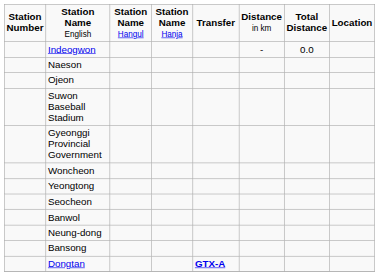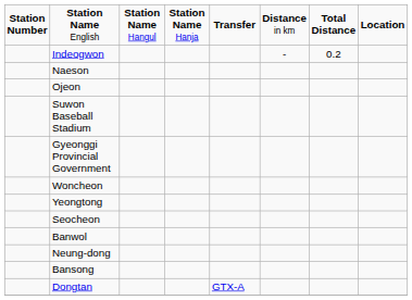 <table class="wikitable">
 <tr>
 <td align=center><strong>Station<br>Number</strong></td>
 <td width = "250pt" align=center><strong>Station Name</strong><br><small>English</small></td>
 <td width = "150pt" align=center><strong>Station Name</strong><br><small><a href='#'>Hangul</a></small></td>
 <td width = "150pt" align=center><strong>Station Name</strong><br><small><a href='#'>Hanja</a></small></td>
 <td width = "150pt" align=center><strong>Transfer</strong></td>
 <td align=center><strong>Distance</strong><br><small>in km</small></td>
 <td align=center><strong>Total<br>Distance</strong></td>
 <td colspan = "3" align=center><strong>Location</strong></td>
 </tr>
 <tr>
 <td></td>
 <td><a href='#'>Indeogwon</a></td>
 <td></td>
 <td></td>
 <td></td>
 <td align=center>-</td>
-<td align=center>0.0</td>
+<td align=center>0.2</td>
 <td></td>
 </tr>
 <tr>
 <td></td>
 <td>Naeson</td>
 <td></td>
 <td></td>
 <td></td>
 <td></td>
 <td></td>
 <td></td>
 </tr>
 <tr>
 <td></td>
 <td>Ojeon</td>
 <td></td>
 <td></td>
 <td></td>
 <td></td>
 <td></td>
 <td></td>
 </tr>
 <tr>
 <td></td>
 <td>Suwon Baseball Stadium</td>
 <td></td>
 <td></td>
 <td></td>
 <td></td>
 <td></td>
 <td></td>
 </tr>
 <tr>
 <td></td>
 <td>Gyeonggi Provincial Government</td>
 <td></td>
 <td></td>
 <td><br></td>
 <td></td>
 <td></td>
 <td></td>
 </tr>
 <tr>
 <td></td>
 <td>Woncheon</td>
 <td></td>
 <td></td>
 <td></td>
 <td></td>
 <td></td>
 <td></td>
 </tr>
 <tr>
 <td></td>
 <td>Yeongtong</td>
 <td></td>
 <td></td>
 <td></td>
 <td></td>
 <td></td>
 <td></td>
 </tr>
 <tr>
 <td></td>
 <td>Seocheon</td>
 <td></td>
 <td></td>
 <td></td>
 <td></td>
 <td></td>
 <td></td>
 </tr>
 <tr>
 <td></td>
 <td>Banwol</td>
 <td></td>
 <td></td>
 <td></td>
 <td></td>
 <td></td>
 <td></td>
 </tr>
 <tr>
 <td></td>
 <td>Neung-dong</td>
 <td></td>
 <td></td>
 <td></td>
 <td></td>
 <td></td>
 <td></td>
 </tr>
 <tr>
 <td></td>
 <td>Bansong</td>
 <td></td>
 <td></td>
 <td></td>
 <td></td>
 <td></td>
 <td></td>
 </tr>
 <tr>
 <td></td>
 <td><a href='#'>Dongtan</a></td>
 <td></td>
 <td></td>
-<td><strong><a href='#'>GTX-A</a><br></strong></td>
+<td><a href='#'>GTX-A</a><br></td>
 <td></td>
 <td></td>
 <td></td>
 </tr>
 <tr>
 </tr>
 </table>
